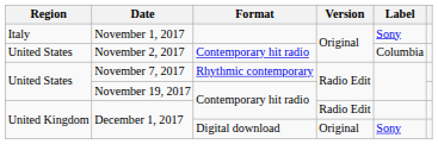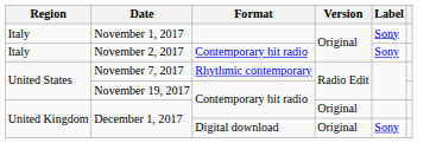 <table class="wikitable">
 <tr>
 <th scope="col">Region</th>
 <th scope="col">Date</th>
 <th scope="col">Format</th>
 <th scope="col">Version</th>
 <th scope="col">Label</th>
 <th scope="col"></th>
 </tr>
 <tr>
 <td scope="row">Italy</td>
 <td>November 1, 2017</td>
 <td></td>
 <td rowspan="2">Original</td>
 <td><a href='#'>Sony</a></td>
 <td></td>
 </tr>
 <tr>
-<td scope="row">United States</td>
+<td scope="row">Italy</td>
 <td>November 2, 2017</td>
 <td><a href='#'>Contemporary hit radio</a></td>
-<td>Columbia</td>
+<td><a href='#'>Sony</a></td>
 <td></td>
 </tr>
 <tr>
 <td scope="row" rowspan="2">United States</td>
 <td>November 7, 2017</td>
 <td><a href='#'>Rhythmic contemporary</a></td>
 <td rowspan="2">Radio Edit</td>
 <td rowspan="2"><br></td>
 <td></td>
 </tr>
 <tr>
 <td>November 19, 2017</td>
 <td rowspan="2">Contemporary hit radio</td>
 <td></td>
 </tr>
 <tr>
 <td scope="row" rowspan="2">United Kingdom</td>
 <td rowspan="2">December 1, 2017</td>
-<td>Radio Edit</td>
+<td>Original</td>
 <td></td>
 <td></td>
 </tr>
 <tr>
 <td>Digital download</td>
 <td>Original</td>
 <td><a href='#'>Sony</a></td>
 <td></td>
 </tr>
 </table>
